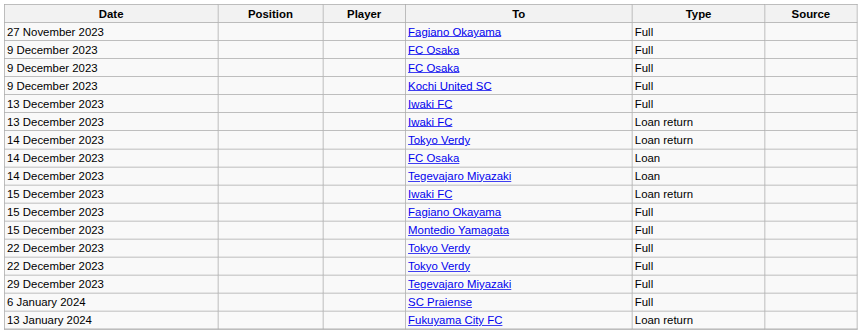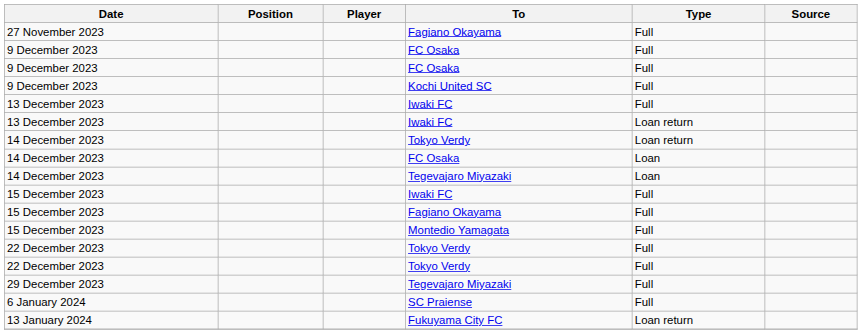 <table class="wikitable sortable" style="width:90%; text-align:center; font-size:95%; text-align:left;">
 <tr>
 <th>Date</th>
 <th>Position</th>
 <th>Player</th>
 <th>To</th>
 <th>Type</th>
 <th>Source</th>
 </tr>
 <tr>
 <td>27 November 2023</td>
 <td></td>
 <td></td>
 <td> <a href='#'>Fagiano Okayama</a></td>
 <td>Full</td>
 <td></td>
 </tr>
 <tr>
 <td>9 December 2023</td>
 <td></td>
 <td></td>
 <td> <a href='#'>FC Osaka</a></td>
 <td>Full</td>
 <td></td>
 </tr>
 <tr>
 <td>9 December 2023</td>
 <td></td>
 <td></td>
 <td> <a href='#'>FC Osaka</a></td>
 <td>Full</td>
 <td></td>
 </tr>
 <tr>
 <td>9 December 2023</td>
 <td></td>
 <td></td>
 <td> <a href='#'>Kochi United SC</a></td>
 <td>Full</td>
 <td></td>
 </tr>
 <tr>
 <td>13 December 2023</td>
 <td></td>
 <td></td>
 <td> <a href='#'>Iwaki FC</a></td>
 <td>Full</td>
 <td></td>
 </tr>
 <tr>
 <td>13 December 2023</td>
 <td></td>
 <td></td>
 <td> <a href='#'>Iwaki FC</a></td>
 <td>Loan return</td>
 <td></td>
 </tr>
 <tr>
 <td>14 December 2023</td>
 <td></td>
 <td></td>
 <td> <a href='#'>Tokyo Verdy</a></td>
 <td>Loan return</td>
 <td></td>
 </tr>
 <tr>
 <td>14 December 2023</td>
 <td></td>
 <td></td>
 <td> <a href='#'>FC Osaka</a></td>
 <td>Loan</td>
 <td></td>
 </tr>
 <tr>
 <td>14 December 2023</td>
 <td></td>
 <td></td>
 <td> <a href='#'>Tegevajaro Miyazaki</a></td>
 <td>Loan</td>
 <td></td>
 </tr>
 <tr>
 <td>15 December 2023</td>
 <td></td>
 <td></td>
 <td> <a href='#'>Iwaki FC</a></td>
-<td>Loan return</td>
+<td>Full</td>
 <td></td>
 </tr>
 <tr>
 <td>15 December 2023</td>
 <td></td>
 <td></td>
 <td> <a href='#'>Fagiano Okayama</a></td>
 <td>Full</td>
 <td></td>
 </tr>
 <tr>
 <td>15 December 2023</td>
 <td></td>
 <td></td>
 <td> <a href='#'>Montedio Yamagata</a></td>
 <td>Full</td>
 <td></td>
 </tr>
 <tr>
 <td>22 December 2023</td>
 <td></td>
 <td></td>
 <td> <a href='#'>Tokyo Verdy</a></td>
 <td>Full</td>
 <td></td>
 </tr>
 <tr>
 <td>22 December 2023</td>
 <td></td>
 <td></td>
 <td> <a href='#'>Tokyo Verdy</a></td>
 <td>Full</td>
 <td></td>
 </tr>
 <tr>
 <td>29 December 2023</td>
 <td></td>
 <td></td>
 <td> <a href='#'>Tegevajaro Miyazaki</a></td>
 <td>Full</td>
 <td></td>
 </tr>
 <tr>
 <td>6 January 2024</td>
 <td></td>
 <td></td>
 <td> <a href='#'>SC Praiense</a></td>
 <td>Full</td>
 <td></td>
 </tr>
 <tr>
 <td>13 January 2024</td>
 <td></td>
 <td></td>
 <td> <a href='#'>Fukuyama City FC</a></td>
 <td>Loan return</td>
 <td></td>
 </tr>
 <tr>
 </tr>
 </table>
